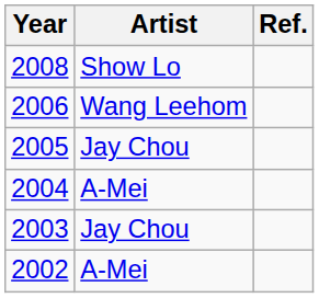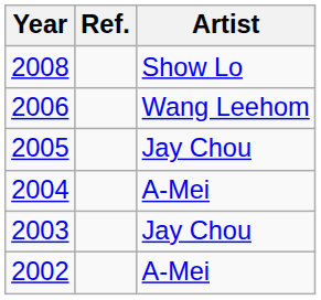 <table class="wikitable">
 <tr>
 <th>Year</th>
+<th>Ref.</th>
 <th>Artist</th>
-<th>Ref.</th>
 </tr>
 <tr>
 <td><a href='#'>2008</a></td>
+<td></td>
 <td><a href='#'>Show Lo</a></td>
-<td></td>
 </tr>
 <tr>
 <td><a href='#'>2006</a></td>
+<td></td>
 <td><a href='#'>Wang Leehom</a></td>
-<td></td>
 </tr>
 <tr>
 <td><a href='#'>2005</a></td>
+<td></td>
 <td><a href='#'>Jay Chou</a></td>
-<td></td>
 </tr>
 <tr>
 <td><a href='#'>2004</a></td>
+<td></td>
 <td><a href='#'>A-Mei</a></td>
-<td></td>
 </tr>
 <tr>
 <td><a href='#'>2003</a></td>
+<td></td>
 <td><a href='#'>Jay Chou</a></td>
-<td></td>
 </tr>
 <tr>
 <td><a href='#'>2002</a></td>
+<td></td>
 <td><a href='#'>A-Mei</a></td>
-<td></td>
 </tr>
 </table>
